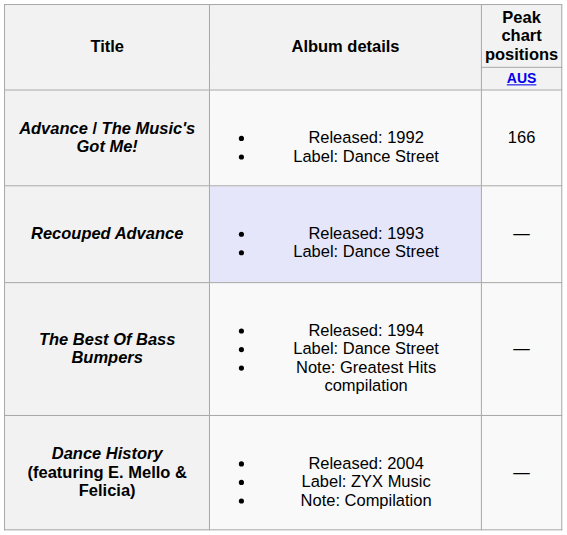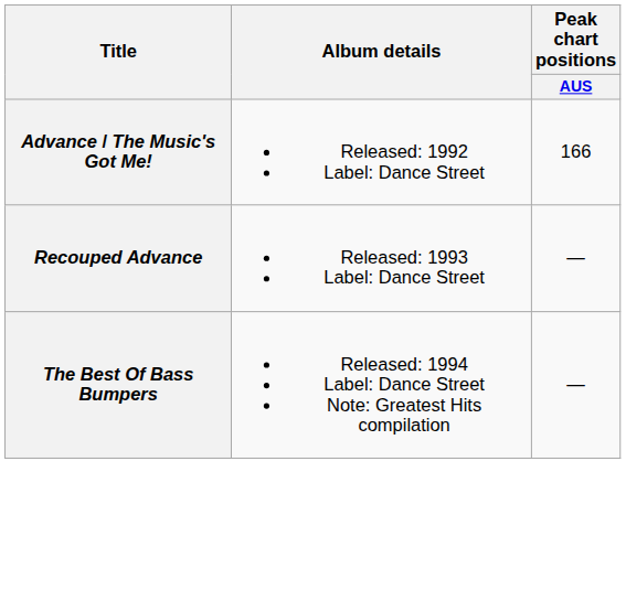 <table class="wikitable plainrowheaders" style="text-align:center;" border="1">
 <tr>
 <th scope="col" rowspan="2" style="width:12em;">Title</th>
 <th scope="col" rowspan="2" style="width:16em;">Album details</th>
 <th scope="col" colspan="1">Peak chart<br>positions</th>
 </tr>
 <tr>
 <th scope="col" style="width:3em; font-size:85%"><a href='#'>AUS</a><br></th>
 </tr>
 <tr>
 <th scope="row"><em>Advance</em> / <em>The Music's Got Me!</em></th>
 <td><br><ul><li>Released: 1992</li><li>Label: Dance Street</li></ul></td>
 <td>166</td>
 </tr>
 <tr>
 <th scope="row"><em>Recouped Advance</em></th>
-<td style="background: lavender;"><br><ul><li>Released: 1993</li><li>Label: Dance Street</li></ul></td>
+<td><br><ul><li>Released: 1993</li><li>Label: Dance Street</li></ul></td>
 <td>—</td>
 </tr>
 <tr>
 <th scope="row"><em>The Best Of Bass Bumpers</em></th>
 <td><br><ul><li>Released: 1994</li><li>Label: Dance Street</li><li>Note: Greatest Hits compilation</li></ul></td>
 <td>—</td>
 </tr>
-<tr>
-<th scope="row"><em>Dance History</em> <br> (featuring E. Mello & Felicia)</th>
-<td><br><ul><li>Released: 2004</li><li>Label: ZYX Music</li><li>Note: Compilation</li></ul></td>
-<td>—</td>
-</tr>
 </table>
